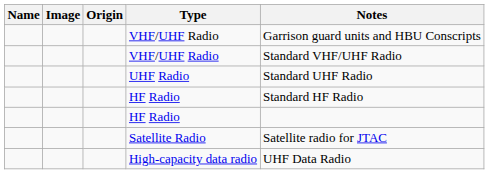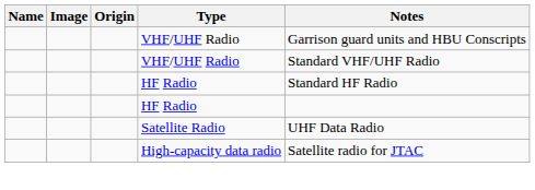 <table class="wikitable">
 <tr>
 <th>Name</th>
 <th>Image</th>
 <th>Origin</th>
 <th>Type</th>
 <th>Notes</th>
 </tr>
 <tr>
 <td></td>
 <td></td>
 <td></td>
 <td><a href='#'>VHF</a>/<a href='#'>UHF</a> Radio</td>
 <td>Garrison guard units and HBU Conscripts</td>
 </tr>
 <tr>
 <td></td>
 <td></td>
 <td></td>
 <td><a href='#'>VHF</a>/<a href='#'>UHF</a> <a href='#'>Radio</a></td>
 <td>Standard VHF/UHF Radio</td>
 </tr>
 <tr>
 <td></td>
 <td></td>
 <td></td>
-<td><a href='#'>UHF</a> <a href='#'>Radio</a></td>
-<td>Standard UHF Radio</td>
-</tr>
-<tr>
-<td></td>
-<td></td>
-<td></td>
 <td><a href='#'>HF</a> <a href='#'>Radio</a></td>
 <td>Standard HF Radio</td>
 </tr>
 <tr>
 <td></td>
 <td></td>
 <td></td>
 <td><a href='#'>HF</a> <a href='#'>Radio</a></td>
 <td></td>
 </tr>
 <tr>
 <td></td>
 <td></td>
 <td></td>
 <td><a href='#'>Satellite Radio</a></td>
-<td>Satellite radio for <a href='#'>JTAC</a></td>
+<td>UHF Data Radio</td>
 </tr>
 <tr>
 <td></td>
 <td></td>
 <td></td>
 <td><a href='#'>High-capacity data radio</a></td>
-<td>UHF Data Radio</td>
+<td>Satellite radio for <a href='#'>JTAC</a></td>
 </tr>
 </table>
